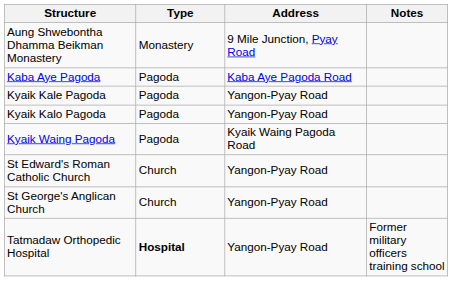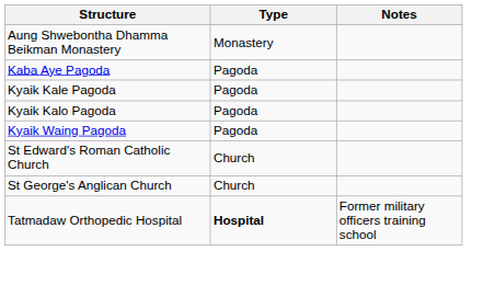 <table class="wikitable" border="1">
 <tr>
 <th width="250">Structure</th>
 <th width="150">Type</th>
-<th width="300">Address</th>
 <th width="150">Notes</th>
 </tr>
 <tr>
 <td>Aung Shwebontha Dhamma Beikman Monastery</td>
 <td>Monastery</td>
-<td>9 Mile Junction, <a href='#'>Pyay Road</a></td>
 <td></td>
 </tr>
 <tr>
 <td><a href='#'>Kaba Aye Pagoda</a></td>
 <td>Pagoda</td>
-<td><a href='#'>Kaba Aye Pagoda Road</a></td>
 <td></td>
 </tr>
 <tr>
 <td>Kyaik Kale Pagoda</td>
 <td>Pagoda</td>
-<td>Yangon-Pyay Road</td>
 <td></td>
 </tr>
 <tr>
 <td>Kyaik Kalo Pagoda</td>
 <td>Pagoda</td>
-<td>Yangon-Pyay Road</td>
 <td></td>
 </tr>
 <tr>
 <td><a href='#'>Kyaik Waing Pagoda</a></td>
 <td>Pagoda</td>
-<td>Kyaik Waing Pagoda Road</td>
 <td></td>
 </tr>
 <tr>
 <td>St Edward's Roman Catholic Church</td>
 <td>Church</td>
-<td>Yangon-Pyay Road</td>
 <td></td>
 </tr>
 <tr>
 <td>St George's Anglican Church</td>
 <td>Church</td>
-<td>Yangon-Pyay Road</td>
 <td></td>
 </tr>
 <tr>
 <td>Tatmadaw Orthopedic Hospital</td>
 <td><strong>Hospital</strong></td>
-<td>Yangon-Pyay Road</td>
 <td>Former military officers training school</td>
 </tr>
 </table>
